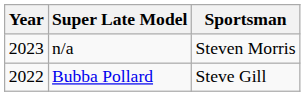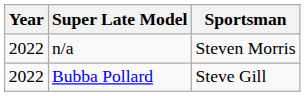 <table class="wikitable" style="font-size:90%;">
 <tr>
 <th>Year</th>
 <th>Super Late Model</th>
 <th>Sportsman</th>
 </tr>
 <tr>
-<td>2023</td>
+<td>2022</td>
 <td>n/a</td>
 <td>Steven Morris</td>
 </tr>
 <tr>
 <td>2022</td>
 <td><a href='#'>Bubba Pollard</a></td>
 <td>Steve Gill</td>
 </tr>
 </table>
